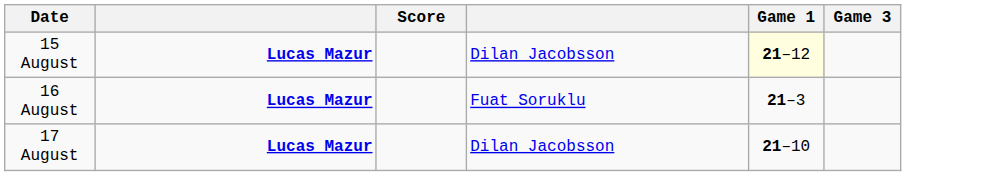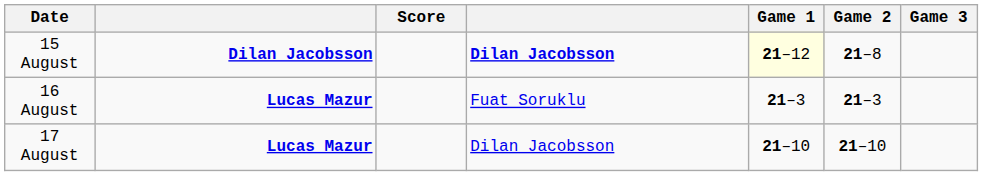 <table class="wikitable" style="text-align: center; font-size:90% ">
 <tr>
 <th width="60">Date</th>
 <th align="right" width="200"></th>
 <th width="60">Score</th>
 <th align="left" width="200"></th>
 <th width="50">Game 1</th>
+<th width="50">Game 2</th>
 <th width="50">Game 3</th>
 </tr>
 <tr>
 <td>15 August</td>
-<td align="right"><strong><a href='#'>Lucas Mazur</a> </strong></td>
+<td align="right"><strong><a href='#'>Dilan Jacobsson</a> </strong></td>
 <td align="center"></td>
-<td align="left"> <a href='#'>Dilan Jacobsson</a></td>
+<td align="left"><strong> <a href='#'>Dilan Jacobsson</a></strong></td>
 <td style="background: lightyellow;"><strong>21</strong>–12</td>
+<td><strong>21</strong>–8</td>
 <td></td>
 </tr>
 <tr>
 <td>16 August</td>
 <td align="right"><strong><a href='#'>Lucas Mazur</a> </strong></td>
 <td align="center"></td>
 <td align="left"> <a href='#'>Fuat Soruklu</a></td>
+<td><strong>21</strong>–3</td>
 <td><strong>21</strong>–3</td>
 <td></td>
 </tr>
 <tr>
 <td>17 August</td>
 <td align="right"><strong><a href='#'>Lucas Mazur</a> </strong></td>
 <td align="center"></td>
 <td align="left"> <a href='#'>Dilan Jacobsson</a></td>
 <td><strong>21</strong>–10</td>
+<td><strong>21</strong>–10</td>
 <td></td>
 </tr>
 </table>
